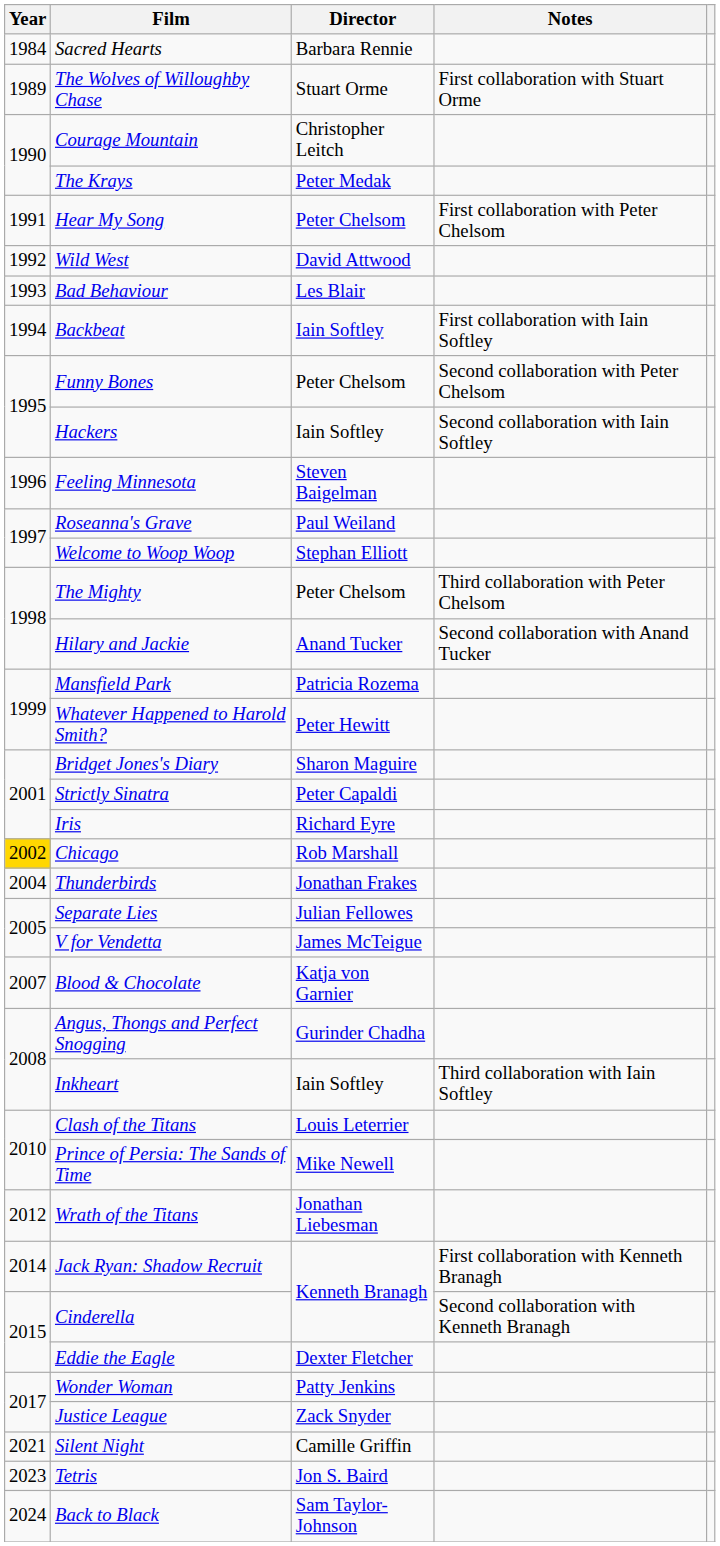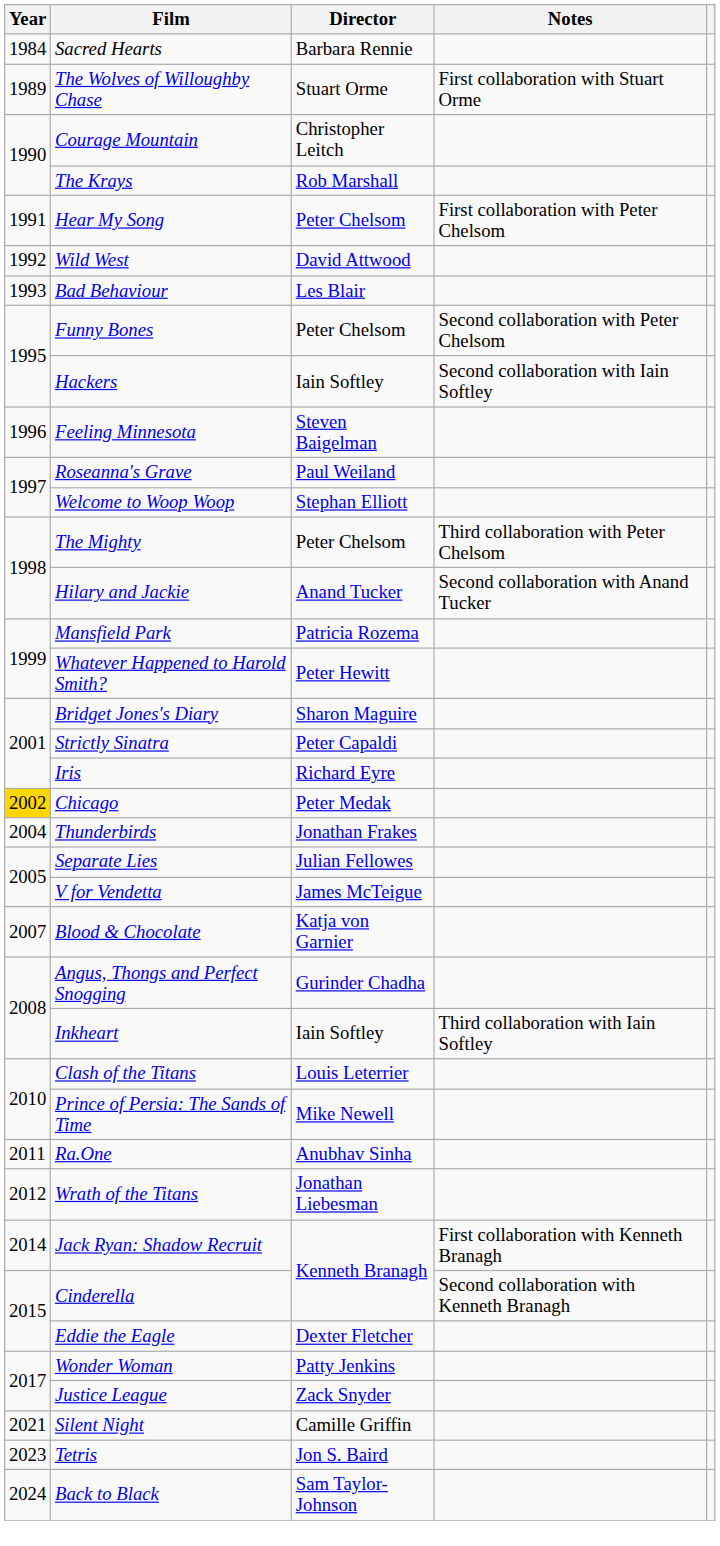 <table class="wikitable">
 <tr>
 <th>Year</th>
 <th>Film</th>
 <th>Director</th>
 <th>Notes</th>
 <th></th>
 </tr>
 <tr>
 <td>1984</td>
 <td><em>Sacred Hearts</em></td>
 <td>Barbara Rennie</td>
 <td></td>
 <td></td>
 </tr>
 <tr>
 <td>1989</td>
 <td><em><a href='#'>The Wolves of Willoughby Chase</a></em></td>
 <td>Stuart Orme</td>
 <td>First collaboration with Stuart Orme</td>
 <td></td>
 </tr>
 <tr>
 <td rowspan=2>1990</td>
 <td><em><a href='#'>Courage Mountain</a></em></td>
 <td>Christopher Leitch</td>
 <td></td>
 <td></td>
 </tr>
 <tr>
 <td><em><a href='#'>The Krays</a></em></td>
-<td><a href='#'>Peter Medak</a></td>
+<td><a href='#'>Rob Marshall</a></td>
 <td></td>
 <td></td>
 </tr>
 <tr>
 <td>1991</td>
 <td><em><a href='#'>Hear My Song</a></em></td>
 <td><a href='#'>Peter Chelsom</a></td>
 <td>First collaboration with Peter Chelsom</td>
 <td></td>
 </tr>
 <tr>
 <td>1992</td>
 <td><em><a href='#'>Wild West</a></em></td>
 <td><a href='#'>David Attwood</a></td>
 <td></td>
 <td></td>
 </tr>
 <tr>
 <td>1993</td>
 <td><em><a href='#'>Bad Behaviour</a></em></td>
 <td><a href='#'>Les Blair</a></td>
 <td></td>
-<td></td>
-</tr>
-<tr>
-<td>1994</td>
-<td><em><a href='#'>Backbeat</a></em></td>
-<td><a href='#'>Iain Softley</a></td>
-<td>First collaboration with Iain Softley</td>
 <td></td>
 </tr>
 <tr>
 <td rowspan=2>1995</td>
 <td><em><a href='#'>Funny Bones</a></em></td>
 <td>Peter Chelsom</td>
 <td>Second collaboration with Peter Chelsom</td>
 <td></td>
 </tr>
 <tr>
 <td><em><a href='#'>Hackers</a></em></td>
 <td>Iain Softley</td>
 <td>Second collaboration with Iain Softley</td>
 <td></td>
 </tr>
 <tr>
 <td>1996</td>
 <td><em><a href='#'>Feeling Minnesota</a></em></td>
 <td><a href='#'>Steven Baigelman</a></td>
 <td></td>
 <td></td>
 </tr>
 <tr>
 <td rowspan=2>1997</td>
 <td><em><a href='#'>Roseanna's Grave</a></em></td>
 <td><a href='#'>Paul Weiland</a></td>
 <td></td>
 <td></td>
 </tr>
 <tr>
 <td><em><a href='#'>Welcome to Woop Woop</a></em></td>
 <td><a href='#'>Stephan Elliott</a></td>
 <td></td>
 <td></td>
 </tr>
 <tr>
 <td rowspan=2>1998</td>
 <td><em><a href='#'>The Mighty</a></em></td>
 <td>Peter Chelsom</td>
 <td>Third collaboration with Peter Chelsom</td>
 <td></td>
 </tr>
 <tr>
 <td><em><a href='#'>Hilary and Jackie</a></em></td>
 <td><a href='#'>Anand Tucker</a></td>
 <td>Second collaboration with Anand Tucker</td>
 <td></td>
 </tr>
 <tr>
 <td rowspan=2>1999</td>
 <td><em><a href='#'>Mansfield Park</a></em></td>
 <td><a href='#'>Patricia Rozema</a></td>
 <td></td>
 <td></td>
 </tr>
 <tr>
 <td><em><a href='#'>Whatever Happened to Harold Smith?</a></em></td>
 <td><a href='#'>Peter Hewitt</a></td>
 <td></td>
 <td></td>
 </tr>
 <tr>
 <td rowspan=3>2001</td>
 <td><em><a href='#'>Bridget Jones's Diary</a></em></td>
 <td><a href='#'>Sharon Maguire</a></td>
 <td></td>
 <td></td>
 </tr>
 <tr>
 <td><em><a href='#'>Strictly Sinatra</a></em></td>
 <td><a href='#'>Peter Capaldi</a></td>
 <td></td>
 <td></td>
 </tr>
 <tr>
 <td><em><a href='#'>Iris</a></em></td>
 <td><a href='#'>Richard Eyre</a></td>
 <td></td>
 <td></td>
 </tr>
 <tr>
 <td style="background: gold;">2002</td>
 <td><em><a href='#'>Chicago</a></em></td>
-<td><a href='#'>Rob Marshall</a></td>
+<td><a href='#'>Peter Medak</a></td>
 <td></td>
 <td></td>
 </tr>
 <tr>
 <td>2004</td>
 <td><em><a href='#'>Thunderbirds</a></em></td>
 <td><a href='#'>Jonathan Frakes</a></td>
 <td></td>
 <td></td>
 </tr>
 <tr>
 <td rowspan=2>2005</td>
 <td><em><a href='#'>Separate Lies</a></em></td>
 <td><a href='#'>Julian Fellowes</a></td>
 <td></td>
 <td></td>
 </tr>
 <tr>
 <td><em><a href='#'>V for Vendetta</a></em></td>
 <td><a href='#'>James McTeigue</a></td>
 <td></td>
 <td></td>
 </tr>
 <tr>
 <td>2007</td>
 <td><em><a href='#'>Blood & Chocolate</a></em></td>
 <td><a href='#'>Katja von Garnier</a></td>
 <td></td>
 <td></td>
 </tr>
 <tr>
 <td rowspan=2>2008</td>
 <td><em><a href='#'>Angus, Thongs and Perfect Snogging</a></em></td>
 <td><a href='#'>Gurinder Chadha</a></td>
 <td></td>
 <td></td>
 </tr>
 <tr>
 <td><em><a href='#'>Inkheart</a></em></td>
 <td>Iain Softley</td>
 <td>Third collaboration with Iain Softley</td>
 <td></td>
 </tr>
 <tr>
 <td rowspan=2>2010</td>
 <td><em><a href='#'>Clash of the Titans</a></em></td>
 <td><a href='#'>Louis Leterrier</a></td>
 <td></td>
 <td></td>
 </tr>
 <tr>
 <td><em><a href='#'>Prince of Persia: The Sands of Time</a></em></td>
 <td><a href='#'>Mike Newell</a></td>
+<td></td>
+<td></td>
+</tr>
+<tr>
+<td>2011</td>
+<td><em><a href='#'>Ra.One</a></em></td>
+<td><a href='#'>Anubhav Sinha</a></td>
 <td></td>
 <td></td>
 </tr>
 <tr>
 <td>2012</td>
 <td><em><a href='#'>Wrath of the Titans</a></em></td>
 <td><a href='#'>Jonathan Liebesman</a></td>
 <td></td>
 <td></td>
 </tr>
 <tr>
 <td>2014</td>
 <td><em><a href='#'>Jack Ryan: Shadow Recruit</a></em></td>
 <td rowspan=2><a href='#'>Kenneth Branagh</a></td>
 <td>First collaboration with Kenneth Branagh</td>
 <td></td>
 </tr>
 <tr>
 <td rowspan=2>2015</td>
 <td><em><a href='#'>Cinderella</a></em></td>
 <td>Second collaboration with Kenneth Branagh</td>
 <td></td>
 </tr>
 <tr>
 <td><em><a href='#'>Eddie the Eagle</a></em></td>
 <td><a href='#'>Dexter Fletcher</a></td>
 <td></td>
 <td></td>
 </tr>
 <tr>
 <td rowspan=2>2017</td>
 <td><em><a href='#'>Wonder Woman</a></em></td>
 <td><a href='#'>Patty Jenkins</a></td>
 <td></td>
 <td></td>
 </tr>
 <tr>
 <td><em><a href='#'>Justice League</a></em></td>
 <td><a href='#'>Zack Snyder</a></td>
 <td></td>
 <td></td>
 </tr>
 <tr>
 <td>2021</td>
 <td><em><a href='#'>Silent Night</a></em></td>
 <td>Camille Griffin</td>
 <td></td>
 <td></td>
 </tr>
 <tr>
 <td>2023</td>
 <td><em><a href='#'>Tetris</a></em></td>
 <td><a href='#'>Jon S. Baird</a></td>
 <td></td>
 <td></td>
 </tr>
 <tr>
 <td>2024</td>
 <td><em><a href='#'>Back to Black</a></em></td>
 <td><a href='#'>Sam Taylor-Johnson</a></td>
 <td></td>
 <td></td>
 </tr>
 </table>
